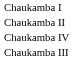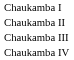 <table border=0>
 <tr>
 <td>Chaukamba I</td>
 <td></td>
 </tr>
 <tr>
 <td>Chaukamba II</td>
 <td></td>
 </tr>
 <tr>
+<td>Chaukamba III</td>
+<td></td>
+</tr>
+<tr>
 <td>Chaukamba IV</td>
 <td></td>
 </tr>
-<tr>
-<td>Chaukamba III</td>
-<td></td>
-</tr>
 </table>
